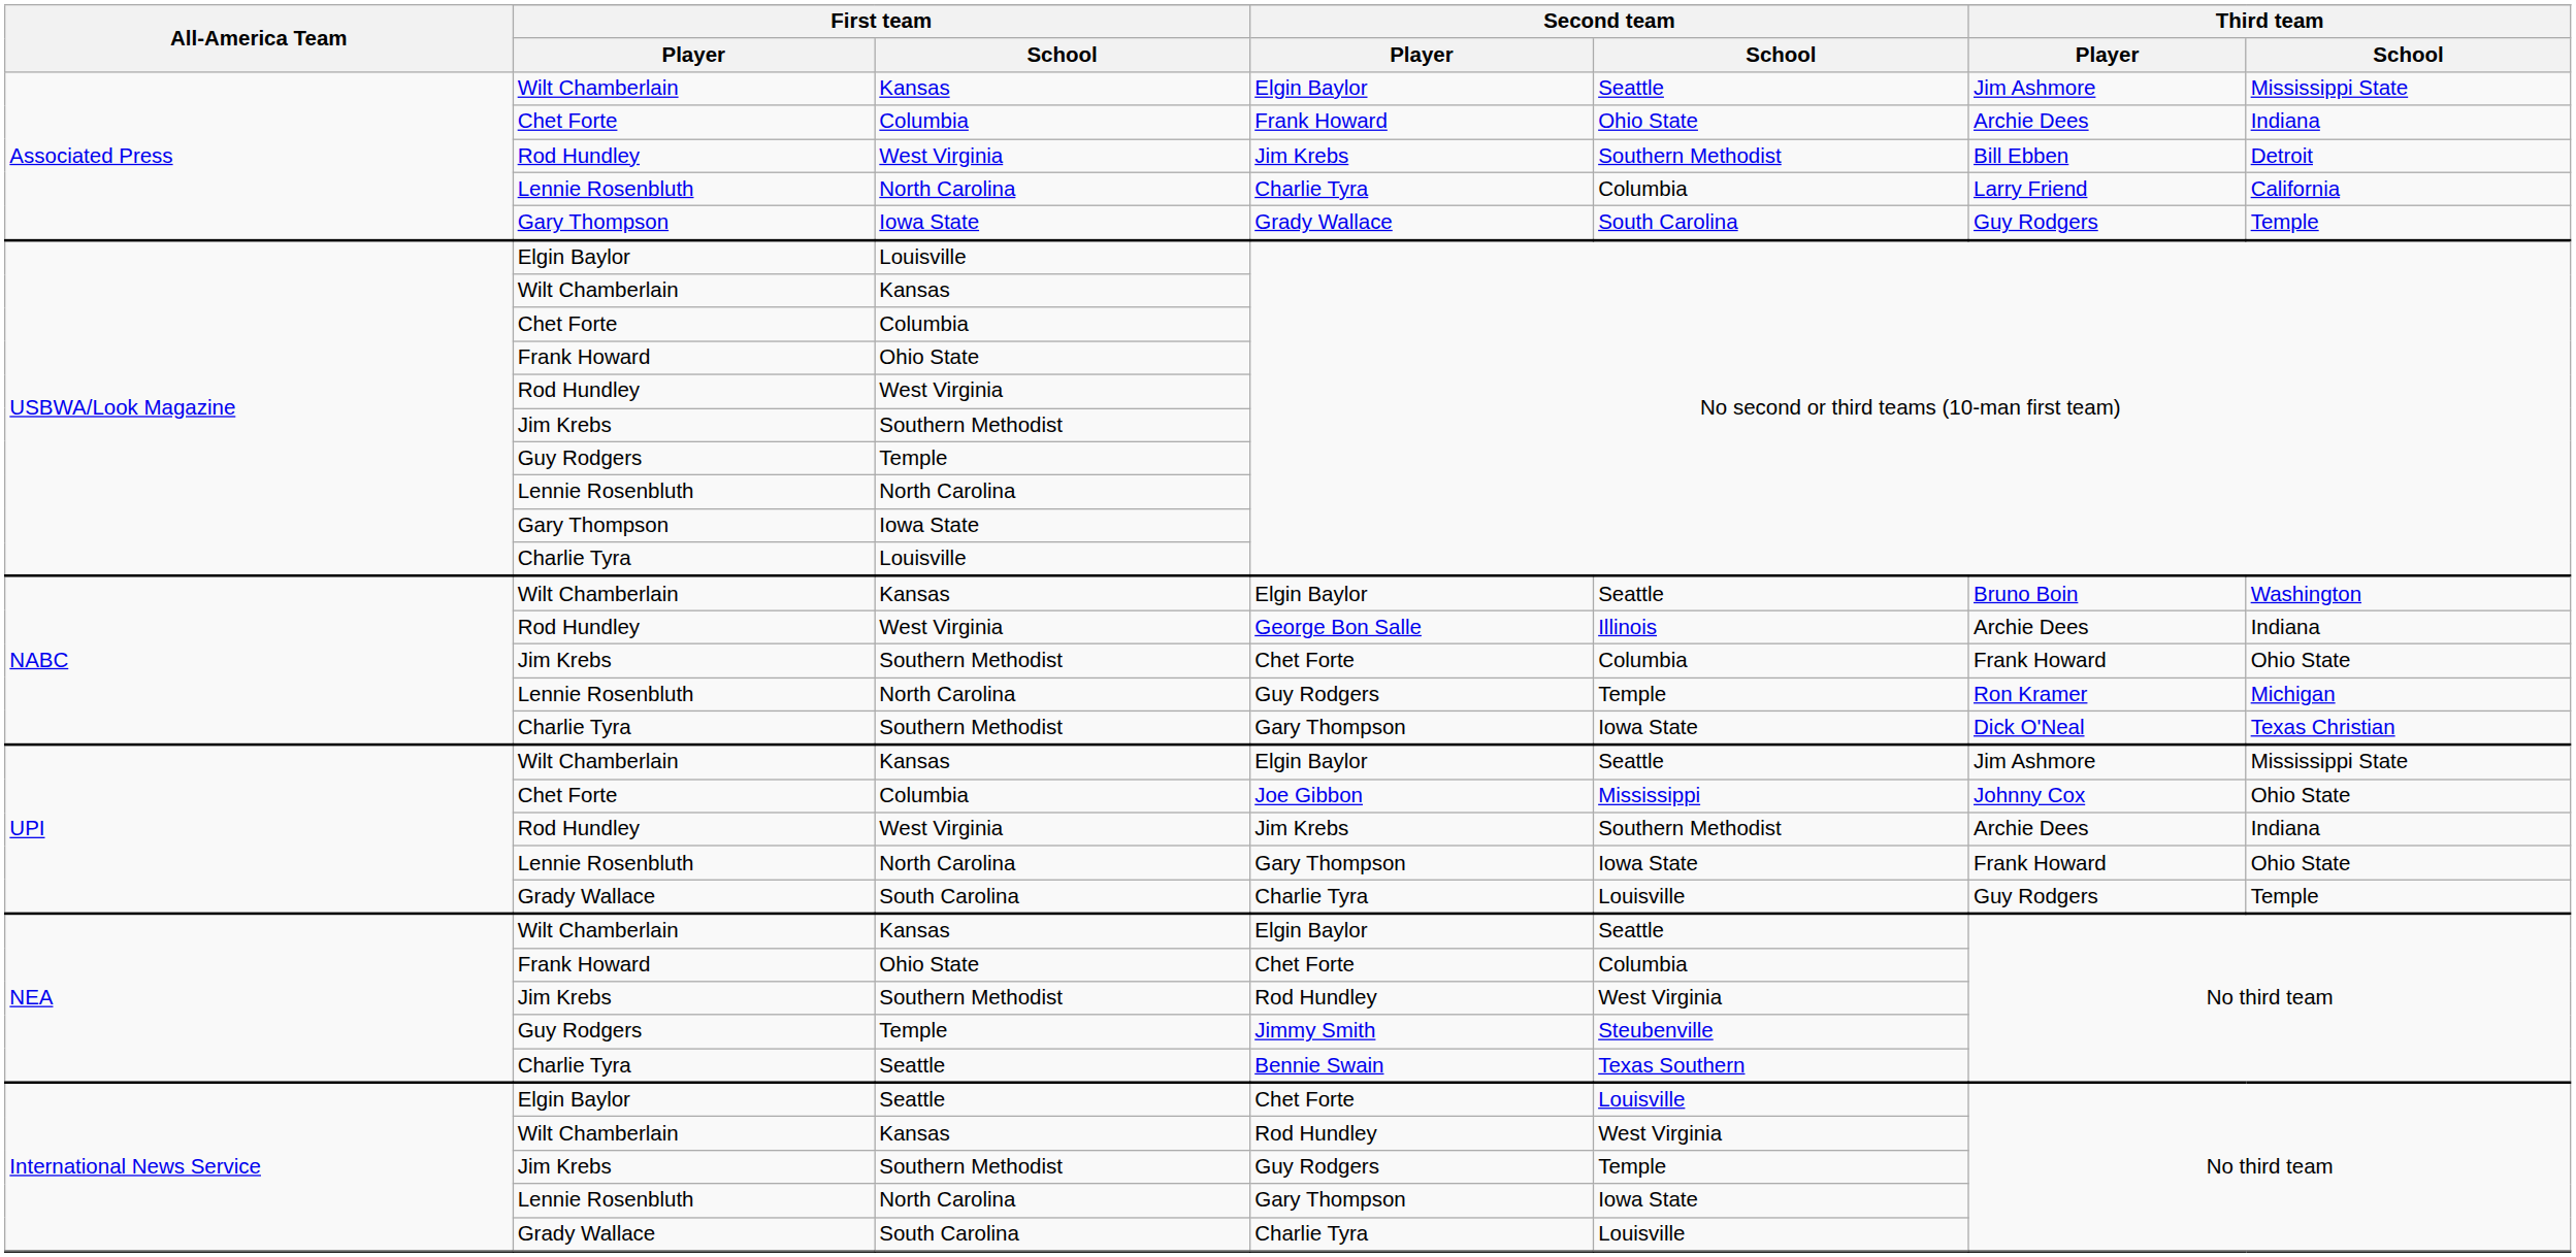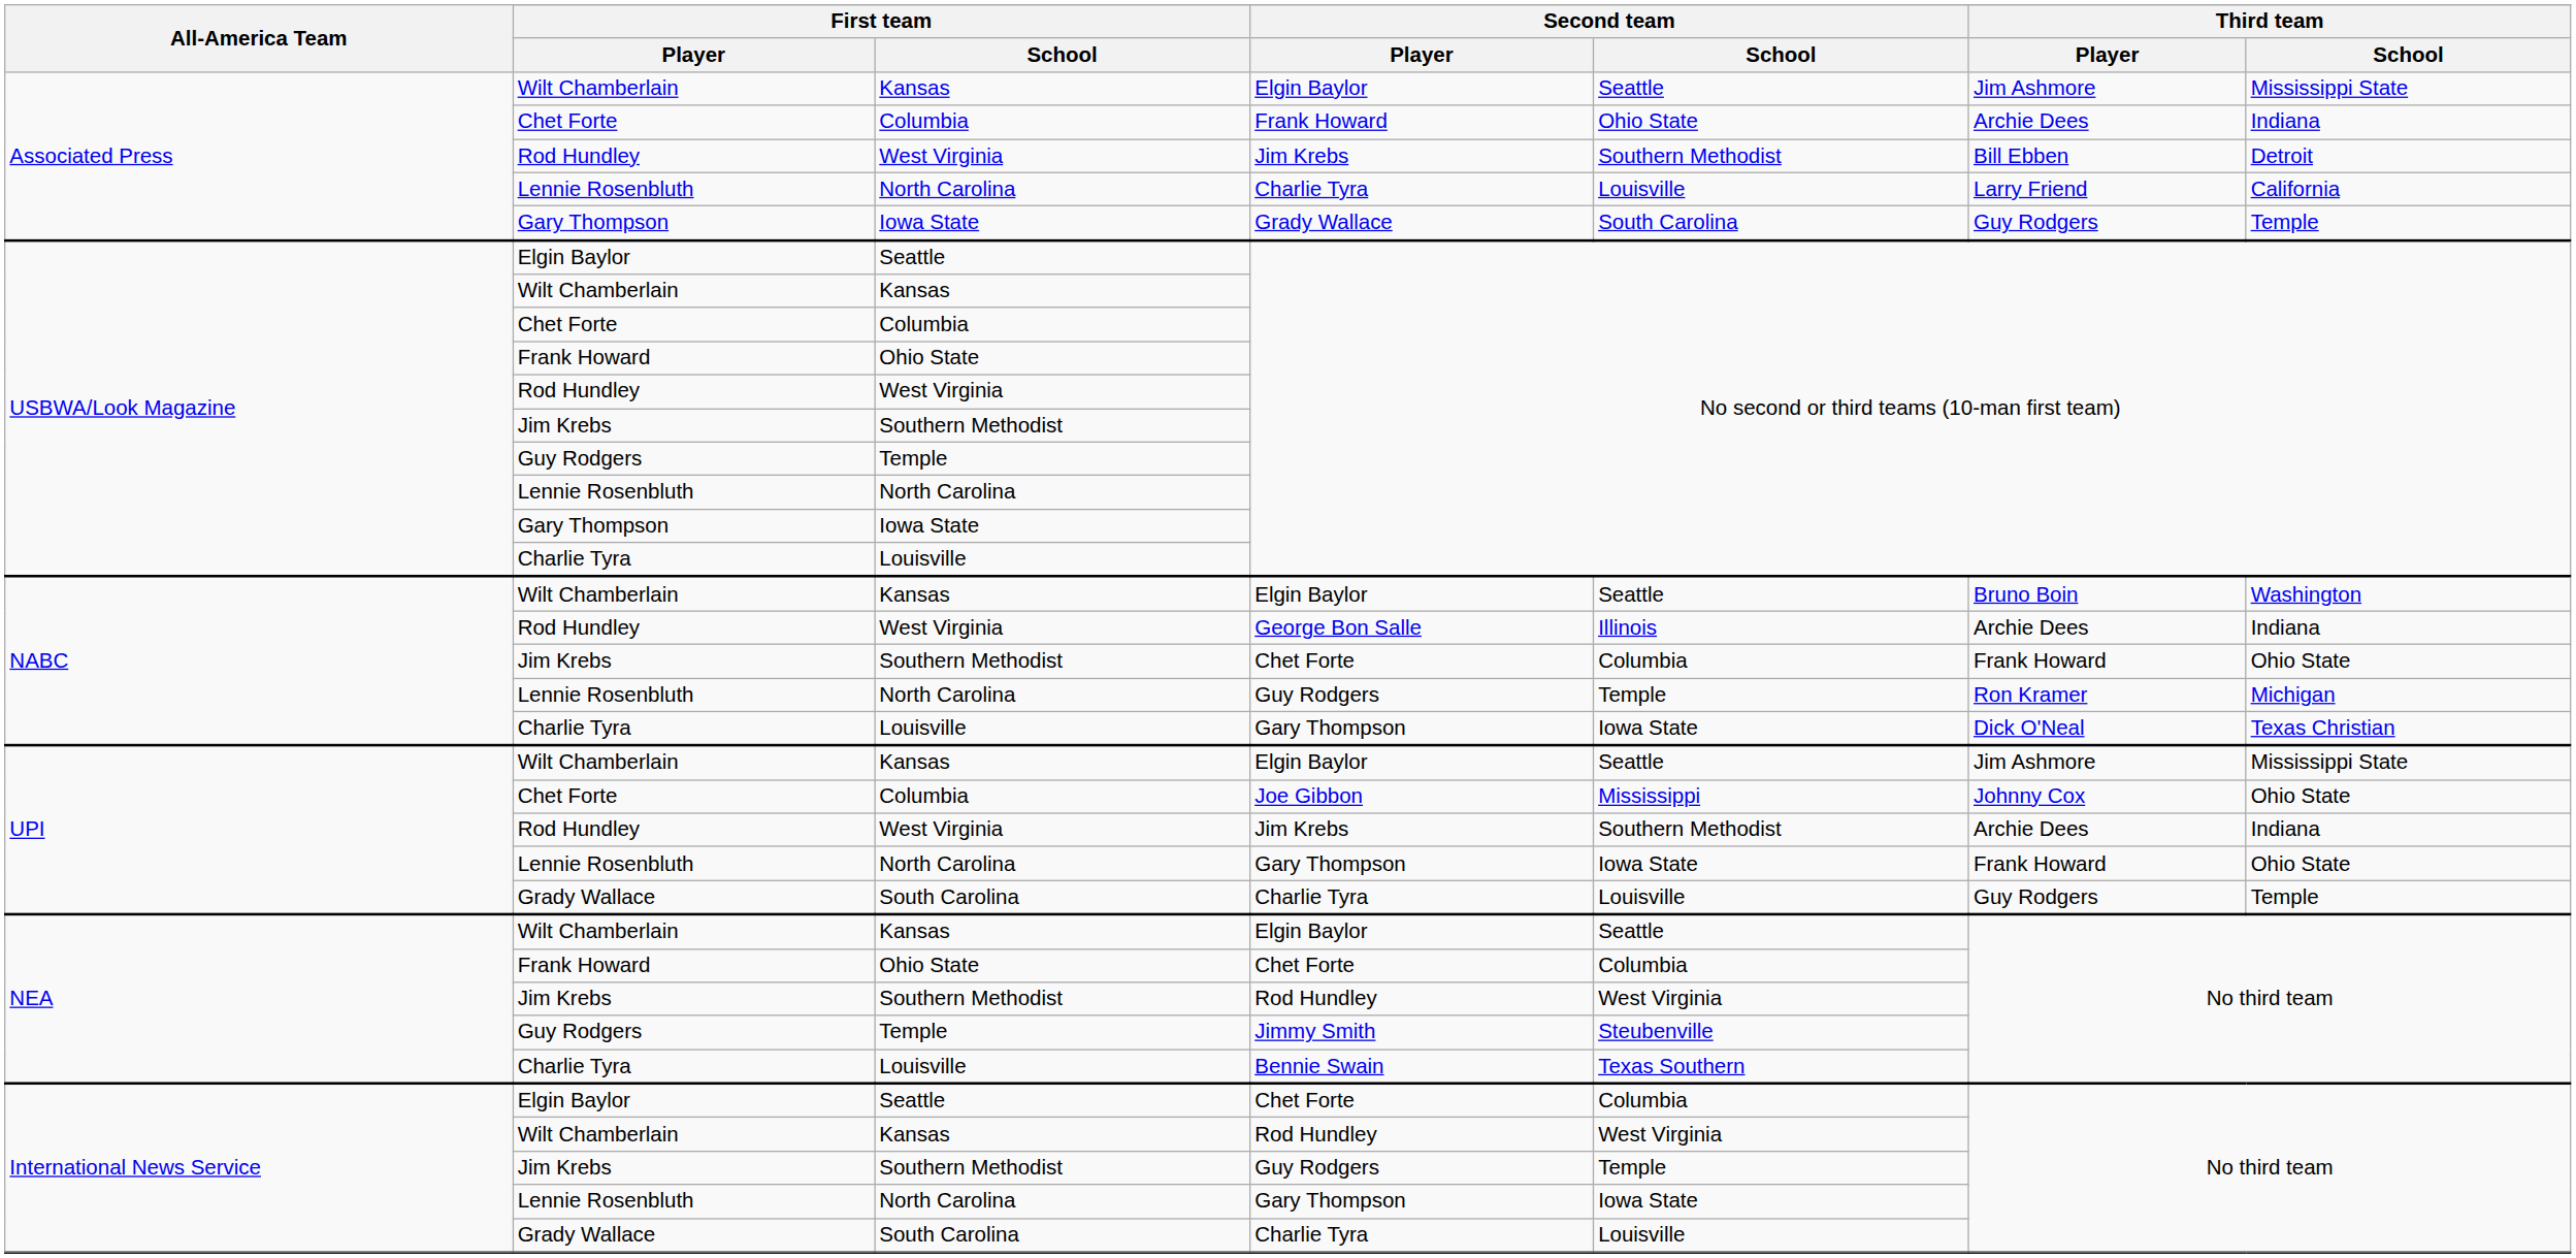 <table class="wikitable" style="width:98%;">
 <tr>
 <th rowspan=3>All-America Team</th>
 </tr>
 <tr>
 <th colspan=2>First team</th>
 <th colspan=2>Second team</th>
 <th colspan=2>Third team</th>
 </tr>
 <tr>
 <th>Player</th>
 <th>School</th>
 <th>Player</th>
 <th>School</th>
 <th>Player</th>
 <th>School</th>
 </tr>
 <tr>
 <td rowspan=5><a href='#'>Associated Press</a></td>
 <td><a href='#'>Wilt Chamberlain</a></td>
 <td><a href='#'>Kansas</a></td>
 <td><a href='#'>Elgin Baylor</a></td>
 <td><a href='#'>Seattle</a></td>
 <td><a href='#'>Jim Ashmore</a></td>
 <td><a href='#'>Mississippi State</a></td>
 </tr>
 <tr>
 <td><a href='#'>Chet Forte</a></td>
 <td><a href='#'>Columbia</a></td>
 <td><a href='#'>Frank Howard</a></td>
 <td><a href='#'>Ohio State</a></td>
 <td><a href='#'>Archie Dees</a></td>
 <td><a href='#'>Indiana</a></td>
 </tr>
 <tr>
 <td><a href='#'>Rod Hundley</a></td>
 <td><a href='#'>West Virginia</a></td>
 <td><a href='#'>Jim Krebs</a></td>
 <td><a href='#'>Southern Methodist</a></td>
 <td><a href='#'>Bill Ebben</a></td>
 <td><a href='#'>Detroit</a></td>
 </tr>
 <tr>
 <td><a href='#'>Lennie Rosenbluth</a></td>
 <td><a href='#'>North Carolina</a></td>
 <td><a href='#'>Charlie Tyra</a></td>
-<td>Columbia</td>
+<td><a href='#'>Louisville</a></td>
 <td><a href='#'>Larry Friend</a></td>
 <td><a href='#'>California</a></td>
 </tr>
 <tr>
 <td><a href='#'>Gary Thompson</a></td>
 <td><a href='#'>Iowa State</a></td>
 <td><a href='#'>Grady Wallace</a></td>
 <td><a href='#'>South Carolina</a></td>
 <td><a href='#'>Guy Rodgers</a></td>
 <td><a href='#'>Temple</a></td>
 </tr>
 <tr style = "border-top:2px solid black;">
 <td rowspan=10><a href='#'>USBWA/Look Magazine</a></td>
 <td>Elgin Baylor</td>
-<td>Louisville</td>
+<td>Seattle</td>
 <td rowspan=10 colspan=6 align=center>No second or third teams (10-man first team)</td>
 </tr>
 <tr>
 <td>Wilt Chamberlain</td>
 <td>Kansas</td>
 </tr>
 <tr>
 <td>Chet Forte</td>
 <td>Columbia</td>
 </tr>
 <tr>
 <td>Frank Howard</td>
 <td>Ohio State</td>
 </tr>
 <tr>
 <td>Rod Hundley</td>
 <td>West Virginia</td>
 </tr>
 <tr>
 <td>Jim Krebs</td>
 <td>Southern Methodist</td>
 </tr>
 <tr>
 <td>Guy Rodgers</td>
 <td>Temple</td>
 </tr>
 <tr>
 <td>Lennie Rosenbluth</td>
 <td>North Carolina</td>
 </tr>
 <tr>
 <td>Gary Thompson</td>
 <td>Iowa State</td>
 </tr>
 <tr>
 <td>Charlie Tyra</td>
 <td>Louisville</td>
 </tr>
 <tr style = "border-top:2px solid black;">
 <td rowspan=5><a href='#'>NABC</a></td>
 <td>Wilt Chamberlain</td>
 <td>Kansas</td>
 <td>Elgin Baylor</td>
 <td>Seattle</td>
 <td><a href='#'>Bruno Boin</a></td>
 <td><a href='#'>Washington</a></td>
 </tr>
 <tr>
 <td>Rod Hundley</td>
 <td>West Virginia</td>
 <td><a href='#'>George Bon Salle</a></td>
 <td><a href='#'>Illinois</a></td>
 <td>Archie Dees</td>
 <td>Indiana</td>
 </tr>
 <tr>
 <td>Jim Krebs</td>
 <td>Southern Methodist</td>
 <td>Chet Forte</td>
 <td>Columbia</td>
 <td>Frank Howard</td>
 <td>Ohio State</td>
 </tr>
 <tr>
 <td>Lennie Rosenbluth</td>
 <td>North Carolina</td>
 <td>Guy Rodgers</td>
 <td>Temple</td>
 <td><a href='#'>Ron Kramer</a></td>
 <td><a href='#'>Michigan</a></td>
 </tr>
 <tr>
 <td>Charlie Tyra</td>
-<td>Southern Methodist</td>
+<td>Louisville</td>
 <td>Gary Thompson</td>
 <td>Iowa State</td>
 <td><a href='#'>Dick O'Neal</a></td>
 <td><a href='#'>Texas Christian</a></td>
 </tr>
 <tr style = "border-top:2px solid black;">
 <td rowspan=5><a href='#'>UPI</a></td>
 <td>Wilt Chamberlain</td>
 <td>Kansas</td>
 <td>Elgin Baylor</td>
 <td>Seattle</td>
 <td>Jim Ashmore</td>
 <td>Mississippi State</td>
 </tr>
 <tr>
 <td>Chet Forte</td>
 <td>Columbia</td>
 <td><a href='#'>Joe Gibbon</a></td>
 <td><a href='#'>Mississippi</a></td>
 <td><a href='#'>Johnny Cox</a></td>
 <td>Ohio State</td>
 </tr>
 <tr>
 <td>Rod Hundley</td>
 <td>West Virginia</td>
 <td>Jim Krebs</td>
 <td>Southern Methodist</td>
 <td>Archie Dees</td>
 <td>Indiana</td>
 </tr>
 <tr>
 <td>Lennie Rosenbluth</td>
 <td>North Carolina</td>
 <td>Gary Thompson</td>
 <td>Iowa State</td>
 <td>Frank Howard</td>
 <td>Ohio State</td>
 </tr>
 <tr>
 <td>Grady Wallace</td>
 <td>South Carolina</td>
 <td>Charlie Tyra</td>
 <td>Louisville</td>
 <td>Guy Rodgers</td>
 <td>Temple</td>
 </tr>
 <tr style = "border-top:2px solid black;">
 <td rowspan=5><a href='#'>NEA</a></td>
 <td>Wilt Chamberlain</td>
 <td>Kansas</td>
 <td>Elgin Baylor</td>
 <td>Seattle</td>
 <td rowspan=5 colspan=3 align=center>No third team</td>
 </tr>
 <tr>
 <td>Frank Howard</td>
 <td>Ohio State</td>
 <td>Chet Forte</td>
 <td>Columbia</td>
 </tr>
 <tr>
 <td>Jim Krebs</td>
 <td>Southern Methodist</td>
 <td>Rod Hundley</td>
 <td>West Virginia</td>
 </tr>
 <tr>
 <td>Guy Rodgers</td>
 <td>Temple</td>
 <td><a href='#'>Jimmy Smith</a></td>
 <td><a href='#'>Steubenville</a></td>
 </tr>
 <tr>
 <td>Charlie Tyra</td>
-<td>Seattle</td>
+<td>Louisville</td>
 <td><a href='#'>Bennie Swain</a></td>
 <td><a href='#'>Texas Southern</a></td>
 </tr>
 <tr style = "border-top:2px solid black;">
 <td rowspan=5><a href='#'>International News Service</a></td>
 <td>Elgin Baylor</td>
 <td>Seattle</td>
 <td>Chet Forte</td>
-<td><a href='#'>Louisville</a></td>
+<td>Columbia</td>
 <td rowspan=5 colspan=3 align=center>No third team</td>
 </tr>
 <tr>
 <td>Wilt Chamberlain</td>
 <td>Kansas</td>
 <td>Rod Hundley</td>
 <td>West Virginia</td>
 </tr>
 <tr>
 <td>Jim Krebs</td>
 <td>Southern Methodist</td>
 <td>Guy Rodgers</td>
 <td>Temple</td>
 </tr>
 <tr>
 <td>Lennie Rosenbluth</td>
 <td>North Carolina</td>
 <td>Gary Thompson</td>
 <td>Iowa State</td>
 </tr>
 <tr>
 <td>Grady Wallace</td>
 <td>South Carolina</td>
 <td>Charlie Tyra</td>
 <td>Louisville</td>
 </tr>
 <tr style = "border-top:2px solid black;">
 </tr>
 </table>
